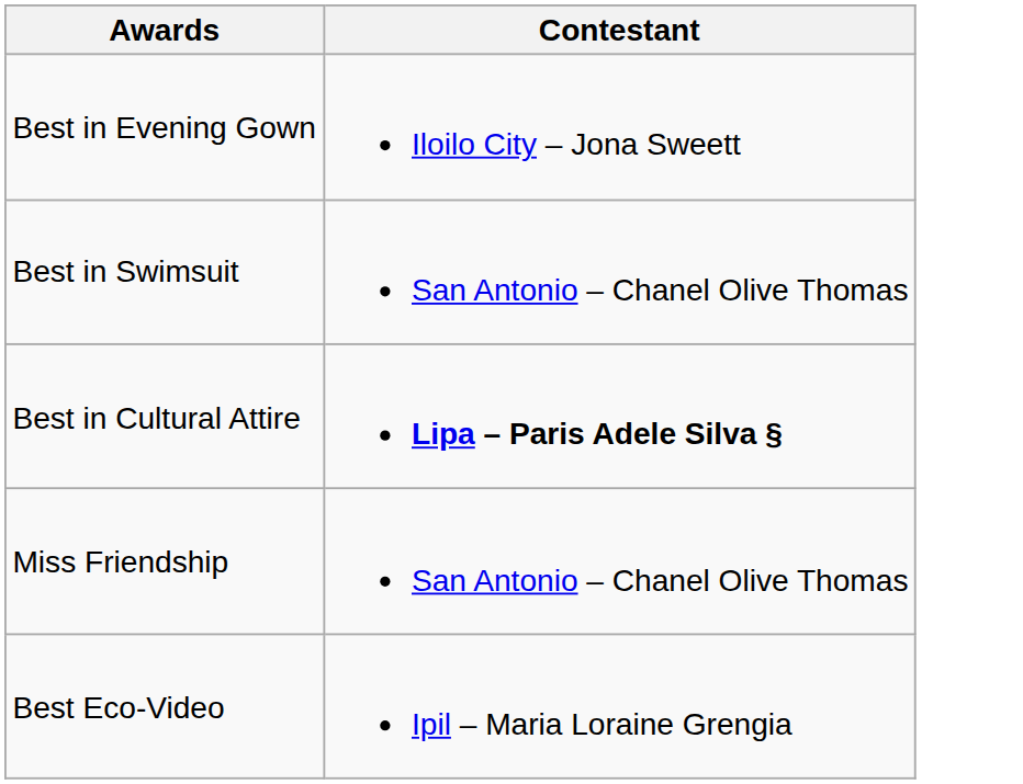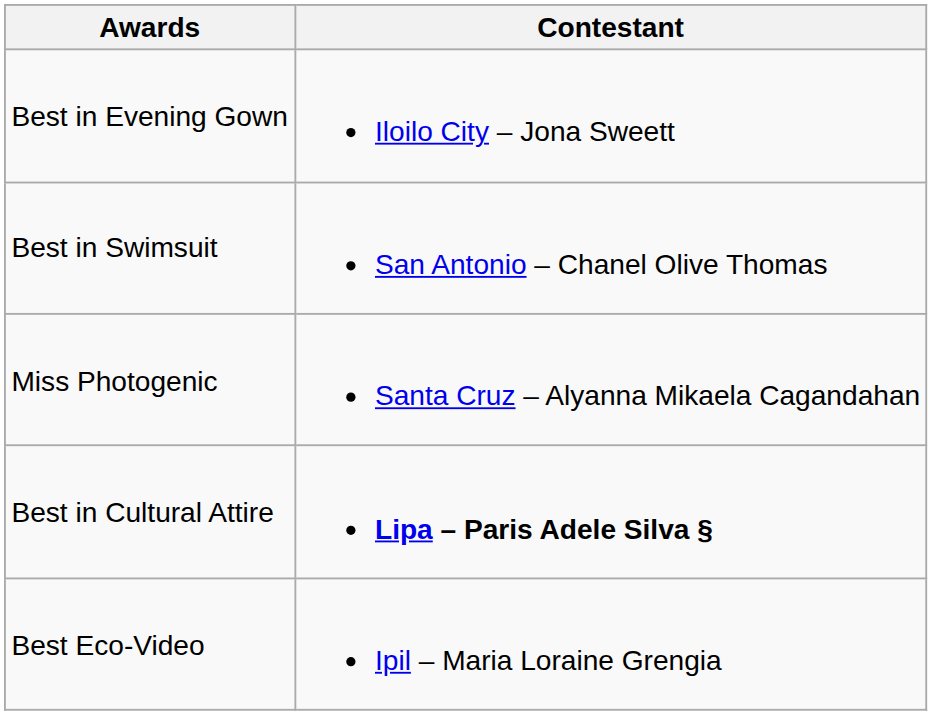 <table class="wikitable sortable" style="font-size: 95%;">
 <tr>
 <th>Awards</th>
 <th>Contestant</th>
 </tr>
 <tr>
 <td>Best in Evening Gown</td>
 <td><br><ul><li><a href='#'>Iloilo City</a> – Jona Sweett</li></ul></td>
 </tr>
 <tr>
 <td>Best in Swimsuit</td>
 <td><br><ul><li><a href='#'>San Antonio</a> – Chanel Olive Thomas</li></ul></td>
 </tr>
 <tr>
+<td>Miss Photogenic</td>
+<td><br><ul><li><a href='#'>Santa Cruz</a> – Alyanna Mikaela Cagandahan</li></ul></td>
+</tr>
+<tr>
 <td>Best in Cultural Attire</td>
 <td><strong><br><ul><li><a href='#'>Lipa</a> – Paris Adele Silva §</li></ul></strong></td>
-</tr>
-<tr>
-<td>Miss Friendship</td>
-<td><br><ul><li><a href='#'>San Antonio</a> – Chanel Olive Thomas</li></ul></td>
 </tr>
 <tr>
 <td>Best Eco-Video</td>
 <td><br><ul><li><a href='#'>Ipil</a> – Maria Loraine Grengia</li></ul></td>
 </tr>
 </table>
